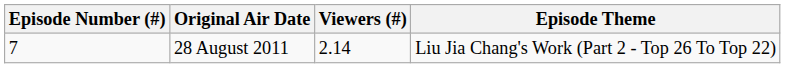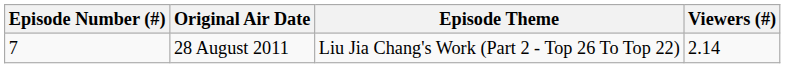 <table class="wikitable">
 <tr>
 <th>Episode Number (#)</th>
 <th>Original Air Date</th>
+<th>Episode Theme</th>
 <th>Viewers (#)</th>
-<th>Episode Theme</th>
 </tr>
 <tr>
 <td>7</td>
 <td>28 August 2011</td>
+<td>Liu Jia Chang's Work (Part 2 - Top 26 To Top 22)</td>
 <td>2.14</td>
-<td>Liu Jia Chang's Work (Part 2 - Top 26 To Top 22)</td>
 </tr>
 </table>
